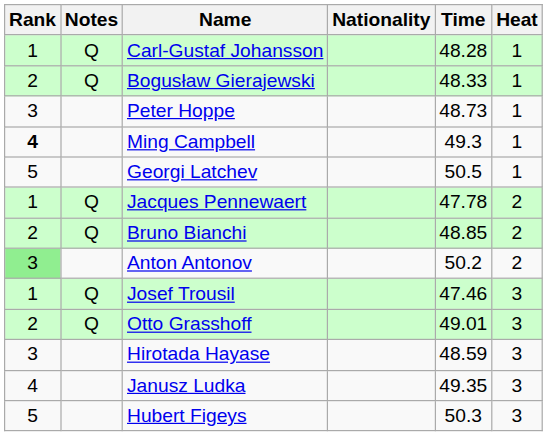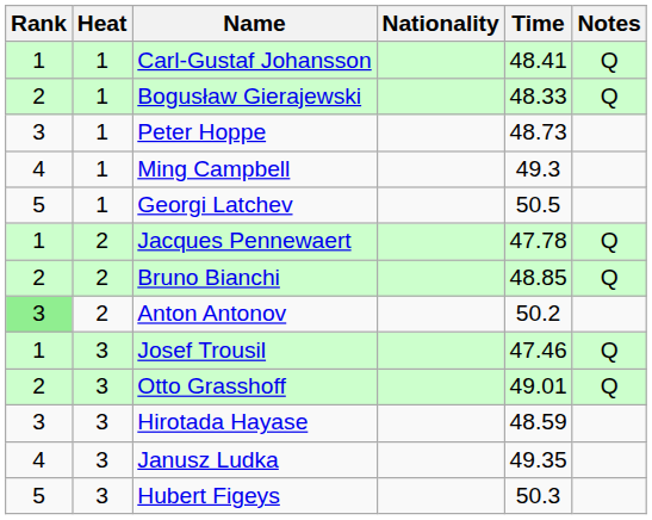 <table class="wikitable sortable" style="text-align:center">
 <tr>
 <th>Rank</th>
-<th>Notes</th>
+<th>Heat</th>
 <th>Name</th>
 <th>Nationality</th>
 <th>Time</th>
-<th>Heat</th>
+<th>Notes</th>
 </tr>
 <tr bgcolor=ccffcc>
 <td>1</td>
-<td>Q</td>
+<td>1</td>
 <td align=left><a href='#'>Carl-Gustaf Johansson</a></td>
 <td align=left></td>
-<td>48.28</td>
-<td>1</td>
+<td>48.41</td>
+<td>Q</td>
 </tr>
 <tr bgcolor=ccffcc>
 <td>2</td>
-<td>Q</td>
+<td>1</td>
 <td align=left><a href='#'>Bogusław Gierajewski</a></td>
 <td align=left></td>
 <td>48.33</td>
-<td>1</td>
+<td>Q</td>
 </tr>
 <tr>
 <td>3</td>
-<td></td>
+<td>1</td>
 <td align=left><a href='#'>Peter Hoppe</a></td>
 <td align=left></td>
 <td>48.73</td>
-<td>1</td>
+<td></td>
 </tr>
 <tr>
-<td><strong>4</strong></td>
-<td></td>
+<td>4</td>
+<td>1</td>
 <td align=left><a href='#'>Ming Campbell</a></td>
 <td align=left></td>
 <td>49.3</td>
-<td>1</td>
+<td></td>
 </tr>
 <tr>
 <td>5</td>
-<td></td>
+<td>1</td>
 <td align=left><a href='#'>Georgi Latchev</a></td>
 <td align=left></td>
 <td>50.5</td>
-<td>1</td>
+<td></td>
 </tr>
 <tr bgcolor=ccffcc>
 <td>1</td>
-<td>Q</td>
+<td>2</td>
 <td align=left><a href='#'>Jacques Pennewaert</a></td>
 <td align=left></td>
 <td>47.78</td>
-<td>2</td>
+<td>Q</td>
 </tr>
 <tr bgcolor=ccffcc>
 <td>2</td>
-<td>Q</td>
+<td>2</td>
 <td align=left><a href='#'>Bruno Bianchi</a></td>
 <td align=left></td>
 <td>48.85</td>
-<td>2</td>
+<td>Q</td>
 </tr>
 <tr>
 <td style="background: lightgreen;">3</td>
-<td></td>
+<td>2</td>
 <td align=left><a href='#'>Anton Antonov</a></td>
 <td align=left></td>
 <td>50.2</td>
-<td>2</td>
+<td></td>
 </tr>
 <tr bgcolor=ccffcc>
 <td>1</td>
-<td>Q</td>
+<td>3</td>
 <td align=left><a href='#'>Josef Trousil</a></td>
 <td align=left></td>
 <td>47.46</td>
-<td>3</td>
+<td>Q</td>
 </tr>
 <tr bgcolor=ccffcc>
 <td>2</td>
-<td>Q</td>
+<td>3</td>
 <td align=left><a href='#'>Otto Grasshoff</a></td>
 <td align=left></td>
 <td>49.01</td>
-<td>3</td>
+<td>Q</td>
 </tr>
 <tr>
 <td>3</td>
-<td></td>
+<td>3</td>
 <td align=left><a href='#'>Hirotada Hayase</a></td>
 <td align=left></td>
 <td>48.59</td>
-<td>3</td>
+<td></td>
 </tr>
 <tr>
 <td>4</td>
-<td></td>
+<td>3</td>
 <td align=left><a href='#'>Janusz Ludka</a></td>
 <td align=left></td>
 <td>49.35</td>
-<td>3</td>
+<td></td>
 </tr>
 <tr>
 <td>5</td>
-<td></td>
+<td>3</td>
 <td align=left><a href='#'>Hubert Figeys</a></td>
 <td align=left></td>
 <td>50.3</td>
-<td>3</td>
+<td></td>
 </tr>
 </table>
